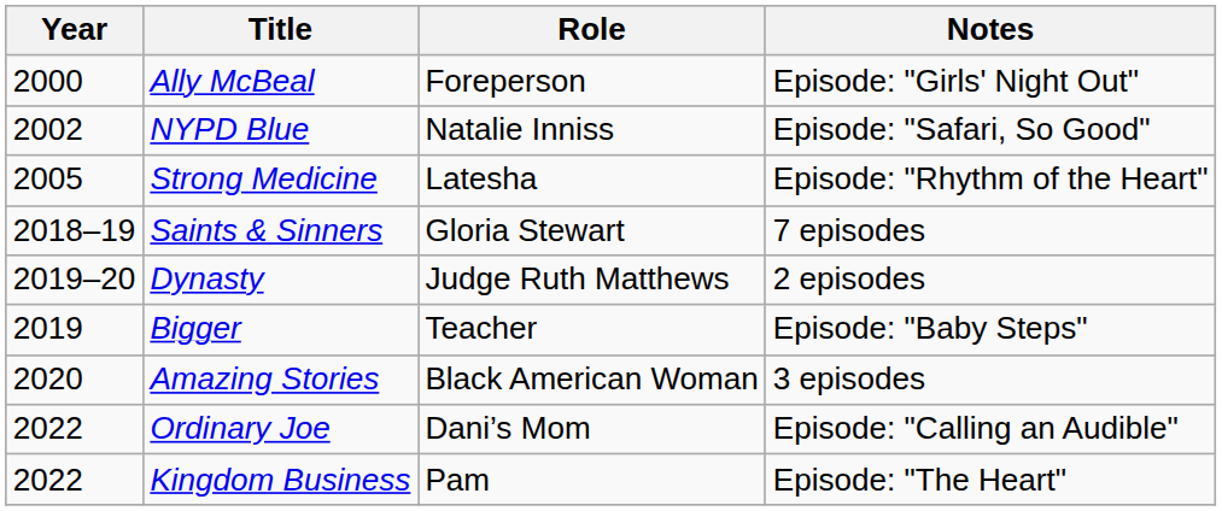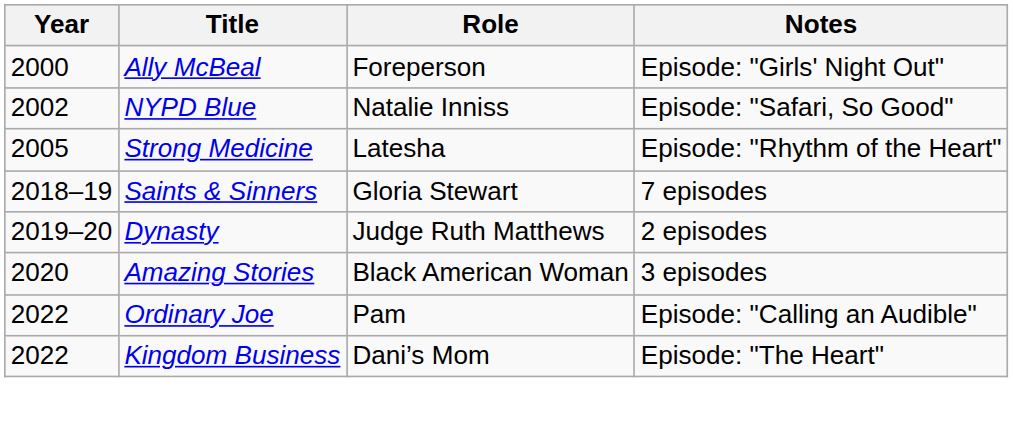 <table class="wikitable sortable">
 <tr>
 <th>Year</th>
 <th>Title</th>
 <th>Role</th>
 <th>Notes</th>
 </tr>
 <tr>
 <td>2000</td>
 <td><em><a href='#'>Ally McBeal</a></em></td>
 <td>Foreperson</td>
 <td>Episode: "Girls' Night Out"</td>
 </tr>
 <tr>
 <td>2002</td>
 <td><em><a href='#'>NYPD Blue</a></em></td>
 <td>Natalie Inniss</td>
 <td>Episode: "Safari, So Good"</td>
 </tr>
 <tr>
 <td>2005</td>
 <td><em><a href='#'>Strong Medicine</a></em></td>
 <td>Latesha</td>
 <td>Episode: "Rhythm of the Heart"</td>
 </tr>
 <tr>
 <td>2018–19</td>
 <td><em><a href='#'>Saints & Sinners</a></em></td>
 <td>Gloria Stewart</td>
 <td>7 episodes</td>
 </tr>
 <tr>
 <td>2019–20</td>
 <td><em><a href='#'>Dynasty</a></em></td>
 <td>Judge Ruth Matthews</td>
 <td>2 episodes</td>
 </tr>
 <tr>
-<td>2019</td>
-<td><em><a href='#'>Bigger</a></em></td>
-<td>Teacher</td>
-<td>Episode: "Baby Steps"</td>
-</tr>
-<tr>
 <td>2020</td>
 <td><em><a href='#'>Amazing Stories</a></em></td>
 <td>Black American Woman</td>
 <td>3 episodes</td>
 </tr>
 <tr>
 <td>2022</td>
 <td><em><a href='#'>Ordinary Joe</a></em></td>
-<td>Dani’s Mom</td>
+<td>Pam</td>
 <td>Episode: "Calling an Audible"</td>
 </tr>
 <tr>
 <td>2022</td>
 <td><em><a href='#'>Kingdom Business</a></em></td>
-<td>Pam</td>
+<td>Dani’s Mom</td>
 <td>Episode: "The Heart"</td>
 </tr>
 </table>
